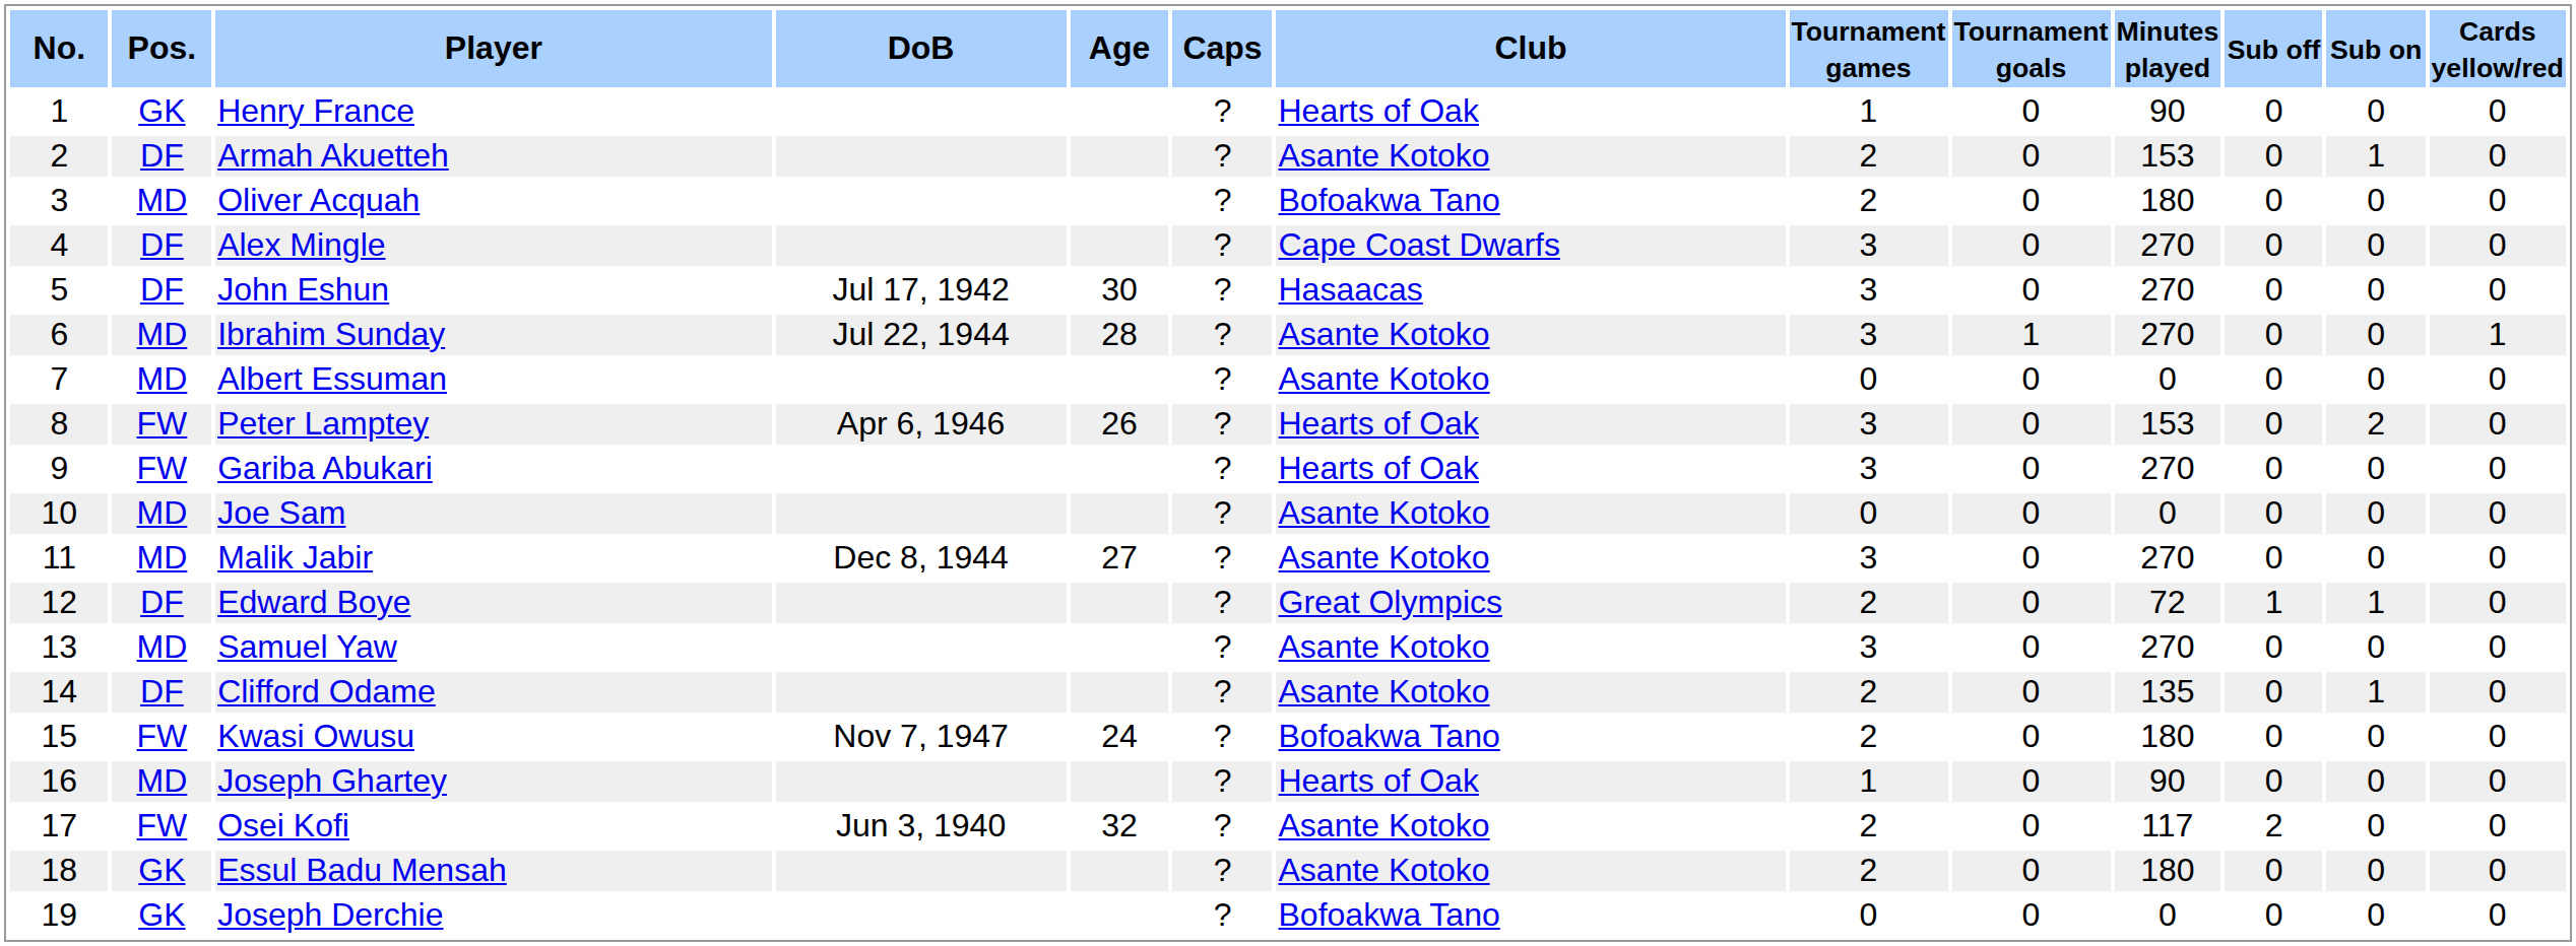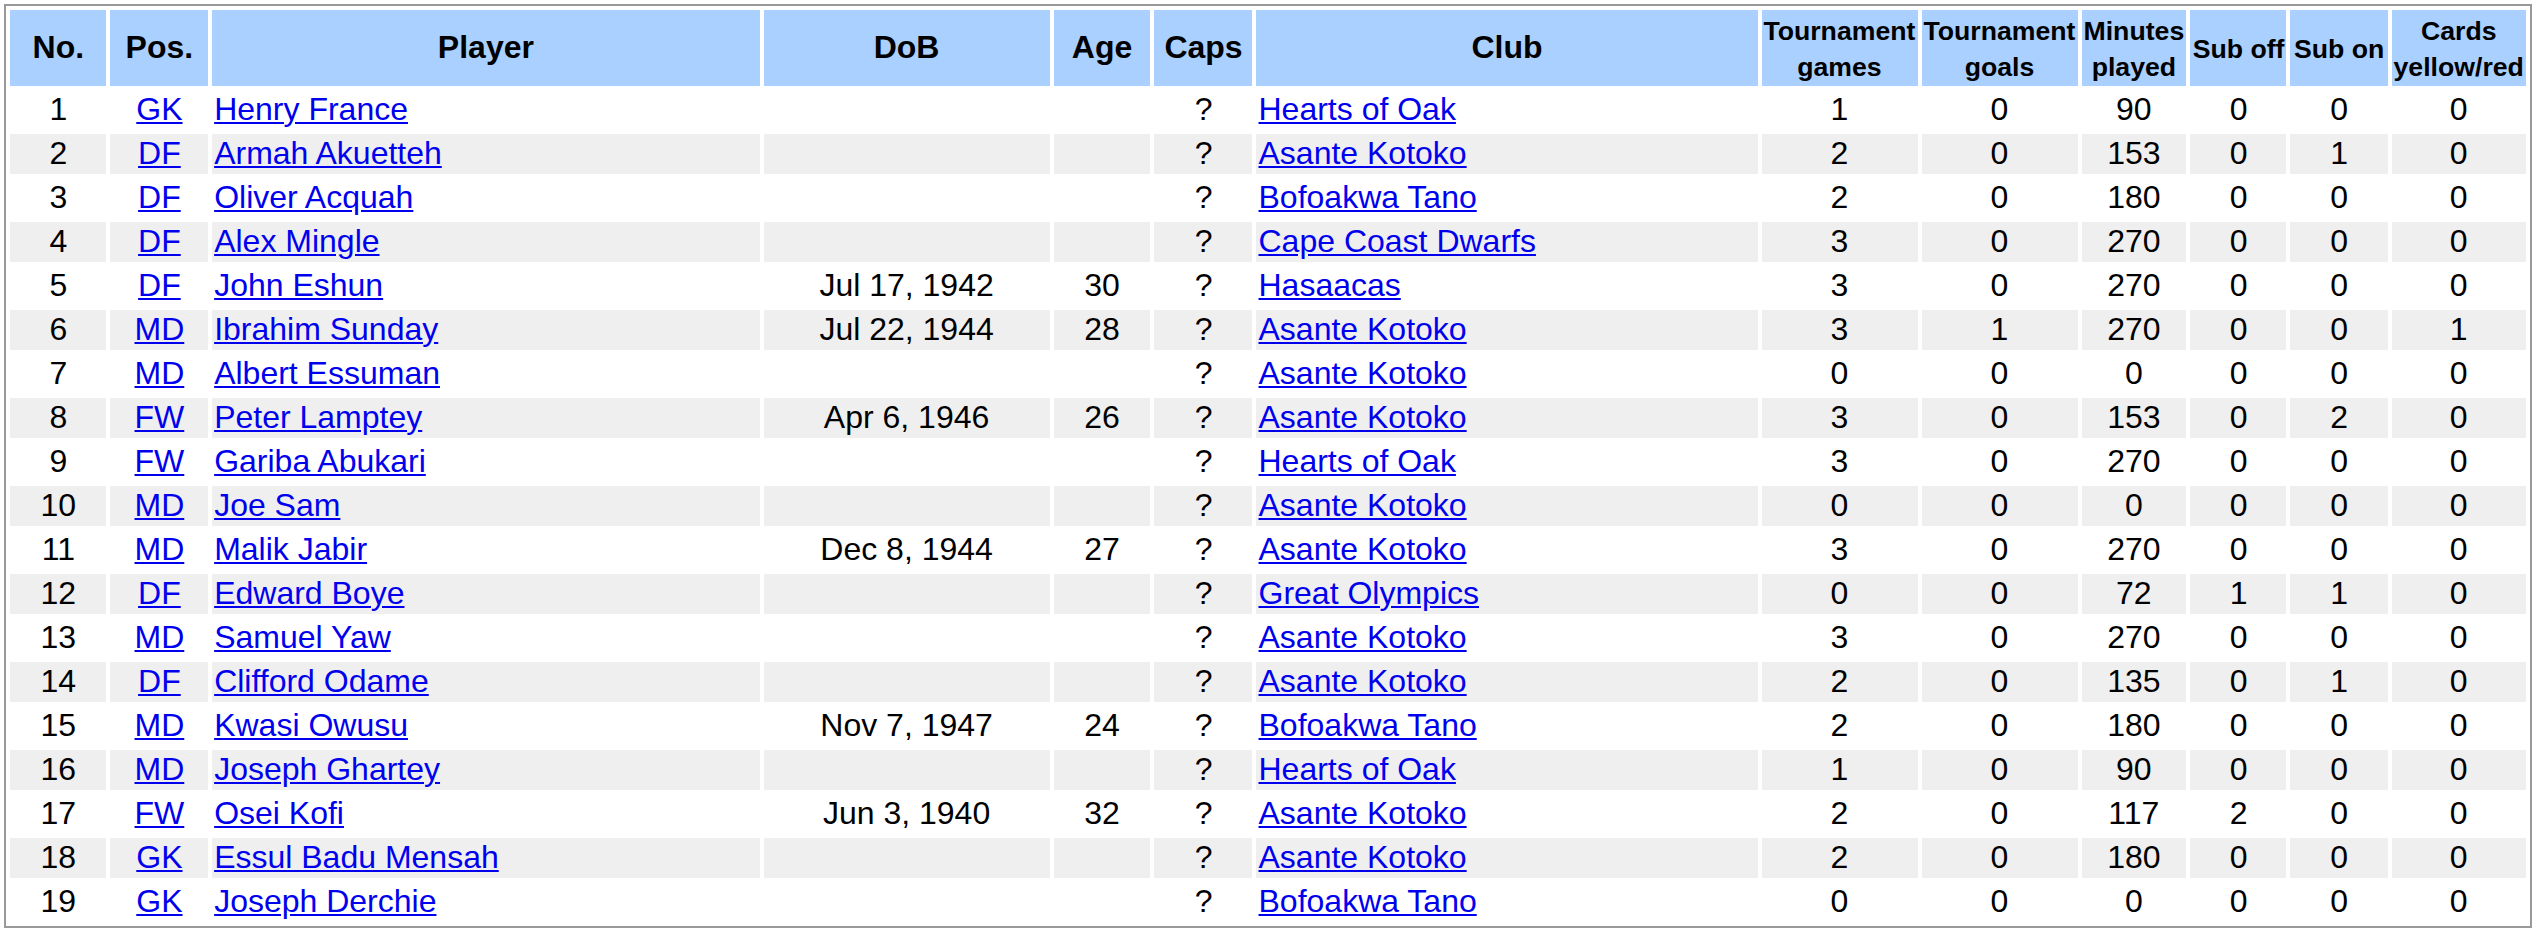 <table border="0" width="100%" style="border: 1px solid #999; background-color:#FFFFFF; text-align:center">
 <tr align="center" bgcolor="#AAD0FF">
 <th width=4%>No.</th>
 <th width=4%>Pos.</th>
 <th width=23%>Player</th>
 <th width=12%>DoB</th>
 <th width=4%>Age</th>
 <th width=4%>Caps</th>
 <th width=21%>Club</th>
 <th width=6%><small>Tournament<br>games</small></th>
 <th width=6%><small>Tournament<br>goals</small></th>
 <th width=4%><small>Minutes<br>played</small></th>
 <th width=4%><small>Sub off</small></th>
 <th width=4%><small>Sub on</small></th>
 <th width=4%><small>Cards<br>yellow/red</small></th>
 </tr>
 <tr>
 <td>1</td>
 <td><a href='#'>GK</a></td>
 <td align="left"><a href='#'>Henry France</a></td>
 <td></td>
 <td></td>
 <td>?</td>
 <td align="left"> <a href='#'>Hearts of Oak</a></td>
 <td>1</td>
 <td>0</td>
 <td>90</td>
 <td>0</td>
 <td>0</td>
 <td>0</td>
 </tr>
 <tr bgcolor="#EFEFEF">
 <td>2</td>
 <td><a href='#'>DF</a></td>
 <td align="left"><a href='#'>Armah Akuetteh</a></td>
 <td></td>
 <td></td>
 <td>?</td>
 <td align="left"> <a href='#'>Asante Kotoko</a></td>
 <td>2</td>
 <td>0</td>
 <td>153</td>
 <td>0</td>
 <td>1</td>
 <td>0</td>
 </tr>
 <tr>
 <td>3</td>
-<td><a href='#'>MD</a></td>
+<td><a href='#'>DF</a></td>
 <td align="left"><a href='#'>Oliver Acquah</a></td>
 <td></td>
 <td></td>
 <td>?</td>
 <td align="left"> <a href='#'>Bofoakwa Tano</a></td>
 <td>2</td>
 <td>0</td>
 <td>180</td>
 <td>0</td>
 <td>0</td>
 <td>0</td>
 </tr>
 <tr bgcolor="#EFEFEF">
 <td>4</td>
 <td><a href='#'>DF</a></td>
 <td align="left"><a href='#'>Alex Mingle</a></td>
 <td></td>
 <td></td>
 <td>?</td>
 <td align="left"> <a href='#'>Cape Coast Dwarfs</a></td>
 <td>3</td>
 <td>0</td>
 <td>270</td>
 <td>0</td>
 <td>0</td>
 <td>0</td>
 </tr>
 <tr>
 <td>5</td>
 <td><a href='#'>DF</a></td>
 <td align="left"><a href='#'>John Eshun</a></td>
 <td>Jul 17, 1942</td>
 <td>30</td>
 <td>?</td>
 <td align="left"> <a href='#'>Hasaacas</a></td>
 <td>3</td>
 <td>0</td>
 <td>270</td>
 <td>0</td>
 <td>0</td>
 <td>0</td>
 </tr>
 <tr bgcolor="#EFEFEF">
 <td>6</td>
 <td><a href='#'>MD</a></td>
 <td align="left"><a href='#'>Ibrahim Sunday</a></td>
 <td>Jul 22, 1944</td>
 <td>28</td>
 <td>?</td>
 <td align="left"> <a href='#'>Asante Kotoko</a></td>
 <td>3</td>
 <td>1</td>
 <td>270</td>
 <td>0</td>
 <td>0</td>
 <td>1</td>
 </tr>
 <tr>
 <td>7</td>
 <td><a href='#'>MD</a></td>
 <td align="left"><a href='#'>Albert Essuman</a></td>
 <td></td>
 <td></td>
 <td>?</td>
 <td align="left"> <a href='#'>Asante Kotoko</a></td>
 <td>0</td>
 <td>0</td>
 <td>0</td>
 <td>0</td>
 <td>0</td>
 <td>0</td>
 </tr>
 <tr bgcolor="#EFEFEF">
 <td>8</td>
 <td><a href='#'>FW</a></td>
 <td align="left"><a href='#'>Peter Lamptey</a></td>
 <td>Apr 6, 1946</td>
 <td>26</td>
 <td>?</td>
-<td align="left"> <a href='#'>Hearts of Oak</a></td>
+<td align="left"> <a href='#'>Asante Kotoko</a></td>
 <td>3</td>
 <td>0</td>
 <td>153</td>
 <td>0</td>
 <td>2</td>
 <td>0</td>
 </tr>
 <tr>
 <td>9</td>
 <td><a href='#'>FW</a></td>
 <td align="left"><a href='#'>Gariba Abukari</a></td>
 <td></td>
 <td></td>
 <td>?</td>
 <td align="left"> <a href='#'>Hearts of Oak</a></td>
 <td>3</td>
 <td>0</td>
 <td>270</td>
 <td>0</td>
 <td>0</td>
 <td>0</td>
 </tr>
 <tr bgcolor="#EFEFEF">
 <td>10</td>
 <td><a href='#'>MD</a></td>
 <td align="left"><a href='#'>Joe Sam</a></td>
 <td></td>
 <td></td>
 <td>?</td>
 <td align="left"> <a href='#'>Asante Kotoko</a></td>
 <td>0</td>
 <td>0</td>
 <td>0</td>
 <td>0</td>
 <td>0</td>
 <td>0</td>
 </tr>
 <tr>
 <td>11</td>
 <td><a href='#'>MD</a></td>
 <td align="left"><a href='#'>Malik Jabir</a></td>
 <td>Dec 8, 1944</td>
 <td>27</td>
 <td>?</td>
 <td align="left"> <a href='#'>Asante Kotoko</a></td>
 <td>3</td>
 <td>0</td>
 <td>270</td>
 <td>0</td>
 <td>0</td>
 <td>0</td>
 </tr>
 <tr bgcolor="#EFEFEF">
 <td>12</td>
 <td><a href='#'>DF</a></td>
 <td align="left"><a href='#'>Edward Boye</a></td>
 <td></td>
 <td></td>
 <td>?</td>
 <td align="left"> <a href='#'>Great Olympics</a></td>
-<td>2</td>
+<td>0</td>
 <td>0</td>
 <td>72</td>
 <td>1</td>
 <td>1</td>
 <td>0</td>
 </tr>
 <tr>
 <td>13</td>
 <td><a href='#'>MD</a></td>
 <td align="left"><a href='#'>Samuel Yaw</a></td>
 <td></td>
 <td></td>
 <td>?</td>
 <td align="left"> <a href='#'>Asante Kotoko</a></td>
 <td>3</td>
 <td>0</td>
 <td>270</td>
 <td>0</td>
 <td>0</td>
 <td>0</td>
 </tr>
 <tr bgcolor="#EFEFEF">
 <td>14</td>
 <td><a href='#'>DF</a></td>
 <td align="left"><a href='#'>Clifford Odame</a></td>
 <td></td>
 <td></td>
 <td>?</td>
 <td align="left"> <a href='#'>Asante Kotoko</a></td>
 <td>2</td>
 <td>0</td>
 <td>135</td>
 <td>0</td>
 <td>1</td>
 <td>0</td>
 </tr>
 <tr>
 <td>15</td>
-<td><a href='#'>FW</a></td>
+<td><a href='#'>MD</a></td>
 <td align="left"><a href='#'>Kwasi Owusu</a></td>
 <td>Nov 7, 1947</td>
 <td>24</td>
 <td>?</td>
 <td align="left"> <a href='#'>Bofoakwa Tano</a></td>
 <td>2</td>
 <td>0</td>
 <td>180</td>
 <td>0</td>
 <td>0</td>
 <td>0</td>
 </tr>
 <tr bgcolor="#EFEFEF">
 <td>16</td>
 <td><a href='#'>MD</a></td>
 <td align="left"><a href='#'>Joseph Ghartey</a></td>
 <td></td>
 <td></td>
 <td>?</td>
 <td align="left"> <a href='#'>Hearts of Oak</a></td>
 <td>1</td>
 <td>0</td>
 <td>90</td>
 <td>0</td>
 <td>0</td>
 <td>0</td>
 </tr>
 <tr>
 <td>17</td>
 <td><a href='#'>FW</a></td>
 <td align="left"><a href='#'>Osei Kofi</a></td>
 <td>Jun 3, 1940</td>
 <td>32</td>
 <td>?</td>
 <td align="left"> <a href='#'>Asante Kotoko</a></td>
 <td>2</td>
 <td>0</td>
 <td>117</td>
 <td>2</td>
 <td>0</td>
 <td>0</td>
 </tr>
 <tr bgcolor="#EFEFEF">
 <td>18</td>
 <td><a href='#'>GK</a></td>
 <td align="left"><a href='#'>Essul Badu Mensah</a></td>
 <td></td>
 <td></td>
 <td>?</td>
 <td align="left"> <a href='#'>Asante Kotoko</a></td>
 <td>2</td>
 <td>0</td>
 <td>180</td>
 <td>0</td>
 <td>0</td>
 <td>0</td>
 </tr>
 <tr>
 <td>19</td>
 <td><a href='#'>GK</a></td>
 <td align="left"><a href='#'>Joseph Derchie</a></td>
 <td></td>
 <td></td>
 <td>?</td>
 <td align="left"> <a href='#'>Bofoakwa Tano</a></td>
 <td>0</td>
 <td>0</td>
 <td>0</td>
 <td>0</td>
 <td>0</td>
 <td>0</td>
 </tr>
 </table>
